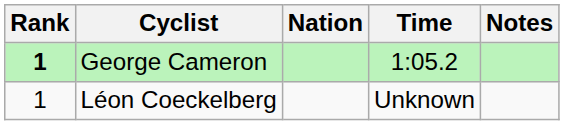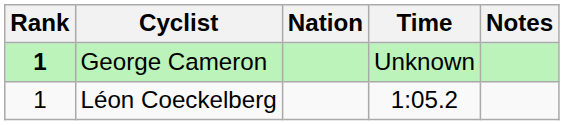 <table class="wikitable sortable">
 <tr>
 <th>Rank</th>
 <th>Cyclist</th>
 <th>Nation</th>
 <th>Time</th>
 <th>Notes</th>
 </tr>
 <tr bgcolor=bbf3bb>
 <td align=center><strong>1</strong></td>
 <td>George Cameron</td>
 <td></td>
-<td align=center>1:05.2</td>
+<td align=center>Unknown</td>
 <td align=center></td>
 </tr>
 <tr>
 <td align=center>1</td>
 <td>Léon Coeckelberg</td>
 <td></td>
-<td align=center>Unknown</td>
+<td align=center>1:05.2</td>
 <td></td>
 </tr>
 </table>
